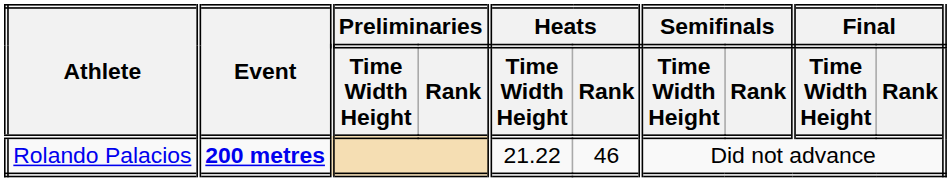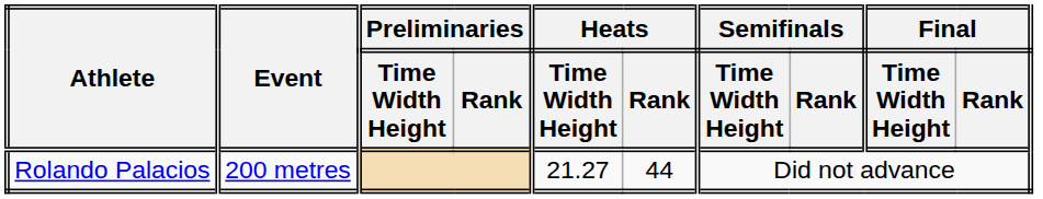 <table class=wikitable style="font-size:90%; border: double;">
 <tr>
 <th rowspan="2" style="border-right:double">Athlete</th>
 <th rowspan="2" style="border-right:double">Event</th>
 <th colspan="2" style="border-right:double; border-bottom:double;">Preliminaries</th>
 <th colspan="2" style="border-right:double; border-bottom:double;">Heats</th>
 <th colspan="2" style="border-right:double; border-bottom:double;">Semifinals</th>
 <th colspan="2" style="border-right:double; border-bottom:double;">Final</th>
 </tr>
 <tr>
 <th>Time<br>Width<br>Height</th>
 <th style="border-right:double">Rank</th>
 <th>Time<br>Width<br>Height</th>
 <th style="border-right:double">Rank</th>
 <th>Time<br>Width<br>Height</th>
 <th style="border-right:double">Rank</th>
 <th>Time<br>Width<br>Height</th>
 <th style="border-right:double">Rank</th>
 </tr>
 <tr style="border-top: double;">
 <td style="border-right:double"><a href='#'>Rolando Palacios</a></td>
-<td style="border-right:double"><strong><a href='#'>200 metres</a></strong></td>
+<td style="border-right:double"><a href='#'>200 metres</a></td>
 <td style="border-right:double" colspan= 2 bgcolor="wheat"></td>
-<td align=center>21.22</td>
-<td align=center style="border-right:double">46</td>
+<td align=center>21.27</td>
+<td align=center style="border-right:double">44</td>
 <td colspan="4" align=center>Did not advance</td>
 </tr>
 </table>
